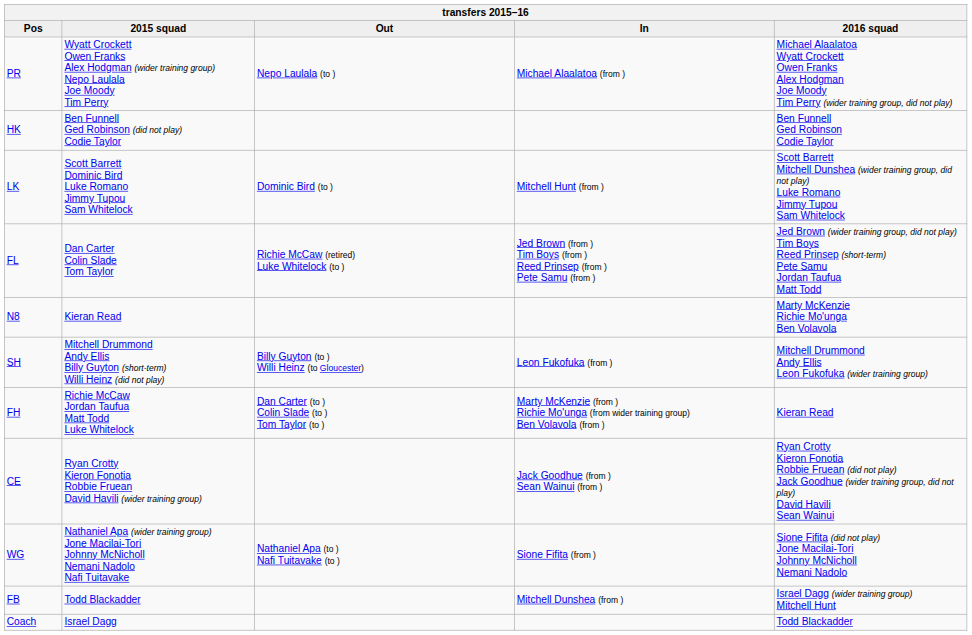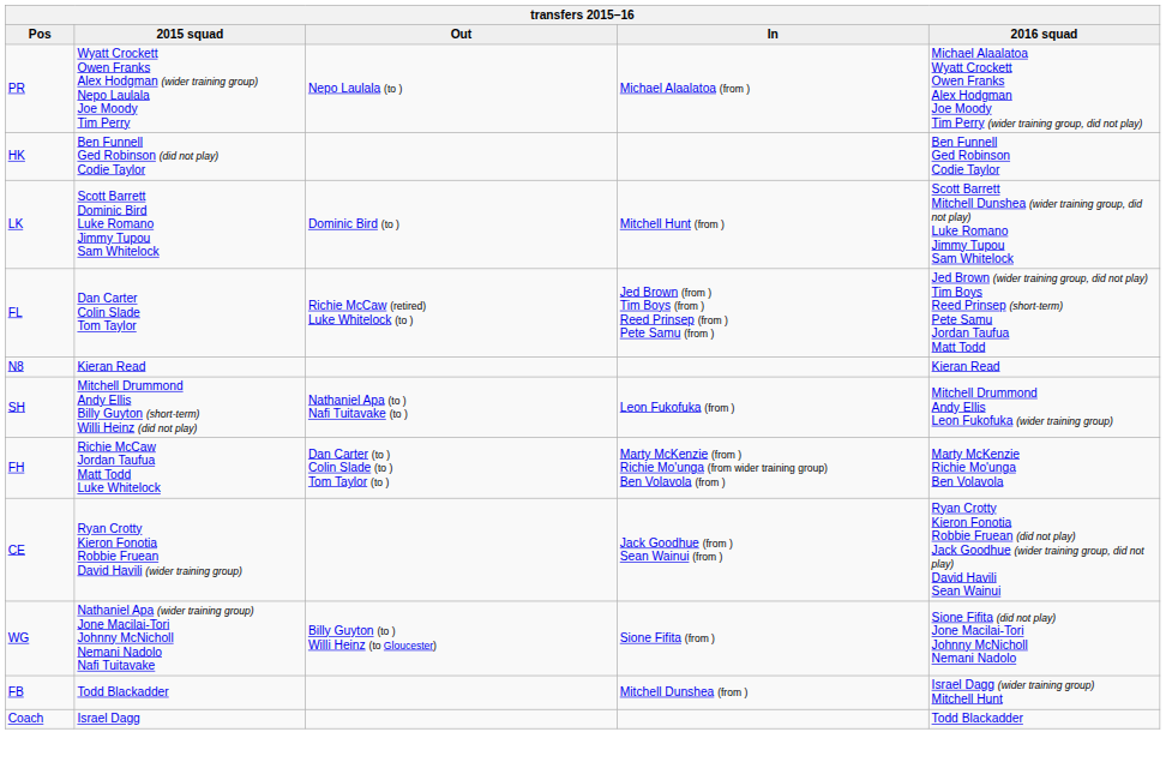 <table class="wikitable" style="text-align: left; width:95%">
 <tr>
 <th colspan="100%" style="text-align:center;"><strong> transfers 2015–16</strong></th>
 </tr>
 <tr>
 <th style="background:#efefef; width:6%;">Pos</th>
 <th style="background:#efefef; width:20%;">2015 squad</th>
 <th style="background:#efefef; width:27%;">Out</th>
 <th style="background:#efefef; width:27%;">In</th>
 <th style="background:#efefef; width:20%;">2016 squad</th>
 </tr>
 <tr>
 <td><a href='#'>PR</a></td>
 <td> <a href='#'>Wyatt Crockett</a><br><a href='#'>Owen Franks</a><br><a href='#'>Alex Hodgman</a> <small><em>(wider training group)</em></small><br><a href='#'>Nepo Laulala</a><br><a href='#'>Joe Moody</a><br><a href='#'>Tim Perry</a></td>
 <td>  <a href='#'>Nepo Laulala</a> <small>(to )</small></td>
 <td>  <a href='#'>Michael Alaalatoa</a> <small>(from )</small></td>
 <td> <a href='#'>Michael Alaalatoa</a><br><a href='#'>Wyatt Crockett</a><br><a href='#'>Owen Franks</a><br><a href='#'>Alex Hodgman</a><br><a href='#'>Joe Moody</a><br><a href='#'>Tim Perry</a> <small><em>(wider training group, did not play)</em></small></td>
 </tr>
 <tr>
 <td><a href='#'>HK</a></td>
 <td> <a href='#'>Ben Funnell</a><br><a href='#'>Ged Robinson</a> <small><em>(did not play)</em></small><br><a href='#'>Codie Taylor</a></td>
 <td></td>
 <td></td>
 <td> <a href='#'>Ben Funnell</a><br><a href='#'>Ged Robinson</a><br><a href='#'>Codie Taylor</a></td>
 </tr>
 <tr>
 <td><a href='#'>LK</a></td>
 <td> <a href='#'>Scott Barrett</a><br><a href='#'>Dominic Bird</a><br><a href='#'>Luke Romano</a><br><a href='#'>Jimmy Tupou</a><br><a href='#'>Sam Whitelock</a></td>
 <td>  <a href='#'>Dominic Bird</a> <small>(to )</small></td>
 <td>  <a href='#'>Mitchell Hunt</a> <small>(from )</small></td>
 <td> <a href='#'>Scott Barrett</a><br><a href='#'>Mitchell Dunshea</a> <small><em>(wider training group, did not play)</em></small><br><a href='#'>Luke Romano</a><br><a href='#'>Jimmy Tupou</a><br><a href='#'>Sam Whitelock</a></td>
 </tr>
 <tr>
 <td><a href='#'>FL</a></td>
 <td> <a href='#'>Dan Carter</a><br><a href='#'>Colin Slade</a><br><a href='#'>Tom Taylor</a></td>
 <td>  <a href='#'>Richie McCaw</a> <small>(retired)</small><br> <a href='#'>Luke Whitelock</a> <small>(to )</small></td>
 <td>  <a href='#'>Jed Brown</a> <small>(from )</small><br> <a href='#'>Tim Boys</a> <small>(from )</small><br> <a href='#'>Reed Prinsep</a> <small>(from )</small><br> <a href='#'>Pete Samu</a> <small>(from )</small></td>
 <td> <a href='#'>Jed Brown</a> <small><em>(wider training group, did not play)</em></small><br><a href='#'>Tim Boys</a><br><a href='#'>Reed Prinsep</a> <small><em>(short-term)</em></small><br><a href='#'>Pete Samu</a><br><a href='#'>Jordan Taufua</a><br><a href='#'>Matt Todd</a></td>
 </tr>
 <tr>
 <td><a href='#'>N8</a></td>
 <td> <a href='#'>Kieran Read</a></td>
 <td></td>
 <td></td>
-<td> <a href='#'>Marty McKenzie</a><br><a href='#'>Richie Mo'unga</a><br><a href='#'>Ben Volavola</a></td>
+<td> <a href='#'>Kieran Read</a></td>
 </tr>
 <tr>
 <td><a href='#'>SH</a></td>
 <td> <a href='#'>Mitchell Drummond</a><br><a href='#'>Andy Ellis</a><br><a href='#'>Billy Guyton</a> <small><em>(short-term)</em></small><br><a href='#'>Willi Heinz</a> <small><em>(did not play)</em></small></td>
-<td>  <a href='#'>Billy Guyton</a> <small>(to )</small><br> <a href='#'>Willi Heinz</a> <small>(to  <a href='#'>Gloucester</a>)</small></td>
+<td>  <a href='#'>Nathaniel Apa</a> <small>(to )</small><br> <a href='#'>Nafi Tuitavake</a> <small>(to )</small></td>
 <td>  <a href='#'>Leon Fukofuka</a> <small>(from )</small></td>
 <td> <a href='#'>Mitchell Drummond</a><br><a href='#'>Andy Ellis</a><br><a href='#'>Leon Fukofuka</a> <small><em>(wider training group)</em></small></td>
 </tr>
 <tr>
 <td><a href='#'>FH</a></td>
 <td> <a href='#'>Richie McCaw</a><br><a href='#'>Jordan Taufua</a><br><a href='#'>Matt Todd</a><br><a href='#'>Luke Whitelock</a></td>
 <td>  <a href='#'>Dan Carter</a> <small>(to )</small><br> <a href='#'>Colin Slade</a> <small>(to )</small><br> <a href='#'>Tom Taylor</a> <small>(to )</small></td>
 <td>  <a href='#'>Marty McKenzie</a> <small>(from )</small><br> <a href='#'>Richie Mo'unga</a> <small>(from wider training group)</small><br> <a href='#'>Ben Volavola</a> <small>(from )</small></td>
-<td> <a href='#'>Kieran Read</a></td>
+<td> <a href='#'>Marty McKenzie</a><br><a href='#'>Richie Mo'unga</a><br><a href='#'>Ben Volavola</a></td>
 </tr>
 <tr>
 <td><a href='#'>CE</a></td>
 <td> <a href='#'>Ryan Crotty</a><br><a href='#'>Kieron Fonotia</a><br><a href='#'>Robbie Fruean</a><br><a href='#'>David Havili</a> <small><em>(wider training group)</em></small></td>
 <td></td>
 <td>  <a href='#'>Jack Goodhue</a> <small>(from )</small><br> <a href='#'>Sean Wainui</a> <small>(from )</small></td>
 <td> <a href='#'>Ryan Crotty</a><br><a href='#'>Kieron Fonotia</a><br><a href='#'>Robbie Fruean</a> <small><em>(did not play)</em></small><br><a href='#'>Jack Goodhue</a> <small><em>(wider training group, did not play)</em></small><br><a href='#'>David Havili</a><br><a href='#'>Sean Wainui</a></td>
 </tr>
 <tr>
 <td><a href='#'>WG</a></td>
 <td> <a href='#'>Nathaniel Apa</a> <small><em>(wider training group)</em></small><br><a href='#'>Jone Macilai-Tori</a><br><a href='#'>Johnny McNicholl</a><br><a href='#'>Nemani Nadolo</a><br><a href='#'>Nafi Tuitavake</a></td>
-<td>  <a href='#'>Nathaniel Apa</a> <small>(to )</small><br> <a href='#'>Nafi Tuitavake</a> <small>(to )</small></td>
+<td>  <a href='#'>Billy Guyton</a> <small>(to )</small><br> <a href='#'>Willi Heinz</a> <small>(to  <a href='#'>Gloucester</a>)</small></td>
 <td>  <a href='#'>Sione Fifita</a> <small>(from )</small></td>
 <td> <a href='#'>Sione Fifita</a> <small><em>(did not play)</em></small><br><a href='#'>Jone Macilai-Tori</a><br><a href='#'>Johnny McNicholl</a><br><a href='#'>Nemani Nadolo</a></td>
 </tr>
 <tr>
 <td><a href='#'>FB</a></td>
 <td> <a href='#'>Todd Blackadder</a></td>
 <td></td>
 <td>  <a href='#'>Mitchell Dunshea</a> <small>(from )</small></td>
 <td> <a href='#'>Israel Dagg</a> <small><em>(wider training group)</em></small><br><a href='#'>Mitchell Hunt</a></td>
 </tr>
 <tr>
 <td><a href='#'>Coach</a></td>
 <td> <a href='#'>Israel Dagg</a></td>
 <td></td>
 <td></td>
 <td> <a href='#'>Todd Blackadder</a></td>
 </tr>
 </table>
